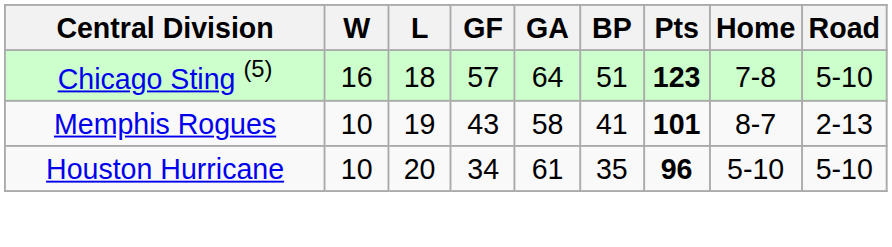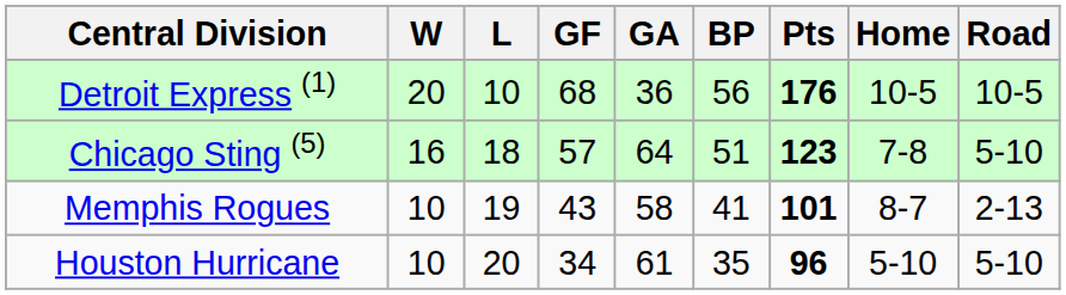 <table class="wikitable" width="470" style="font-size:95%; text-align:center">
 <tr>
 <th width="40%">Central Division</th>
 <th width="7.5%">W</th>
 <th width="7.5%">L</th>
 <th width="7.5%">GF</th>
 <th width="7.5%">GA</th>
 <th width="7.5%">BP</th>
 <th width="7.5%">Pts</th>
 <th width="7.5%">Home</th>
 <th width="7.5%">Road</th>
+</tr>
+<tr bgcolor=#ccffcc>
+<td><a href='#'>Detroit Express</a> <sup>(1)</sup></td>
+<td>20</td>
+<td>10</td>
+<td>68</td>
+<td>36</td>
+<td>56</td>
+<td><strong>176</strong></td>
+<td>10-5</td>
+<td>10-5</td>
 </tr>
 <tr bgcolor=#ccffcc>
 <td><a href='#'>Chicago Sting</a> <sup>(5)</sup></td>
 <td>16</td>
 <td>18</td>
 <td>57</td>
 <td>64</td>
 <td>51</td>
 <td><strong>123</strong></td>
 <td>7-8</td>
 <td>5-10</td>
 </tr>
 <tr>
 <td><a href='#'>Memphis Rogues</a></td>
 <td>10</td>
 <td>19</td>
 <td>43</td>
 <td>58</td>
 <td>41</td>
 <td><strong>101</strong></td>
 <td>8-7</td>
 <td>2-13</td>
 </tr>
 <tr>
 <td><a href='#'>Houston Hurricane</a></td>
 <td>10</td>
 <td>20</td>
 <td>34</td>
 <td>61</td>
 <td>35</td>
 <td><strong>96</strong></td>
 <td>5-10</td>
 <td>5-10</td>
 </tr>
 </table>
